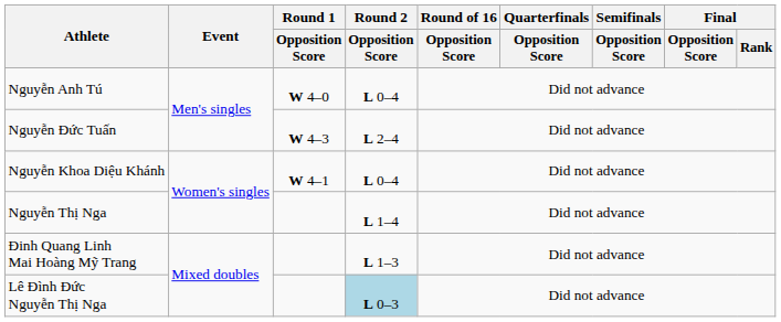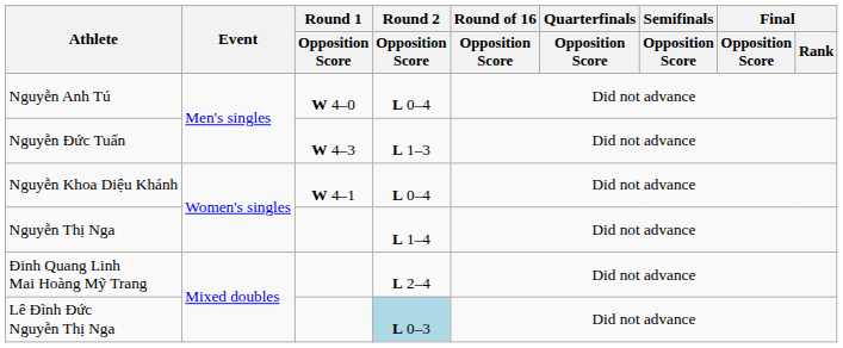 <table class=wikitable style="font-size:90%; text-align:center;">
 <tr>
 <th rowspan="2">Athlete</th>
 <th rowspan="2">Event</th>
 <th>Round 1</th>
 <th>Round 2</th>
 <th>Round of 16</th>
 <th>Quarterfinals</th>
 <th>Semifinals</th>
 <th colspan=2>Final</th>
 </tr>
 <tr style="font-size:95%">
 <th>Opposition<br>Score</th>
 <th>Opposition<br>Score</th>
 <th>Opposition<br>Score</th>
 <th>Opposition<br>Score</th>
 <th>Opposition<br>Score</th>
 <th>Opposition<br>Score</th>
 <th>Rank</th>
 </tr>
 <tr>
 <td align=left>Nguyễn Anh Tú</td>
 <td align=left rowspan=2><a href='#'>Men's singles</a></td>
 <td><br><strong>W</strong> 4–0</td>
 <td><br><strong>L</strong> 0–4</td>
 <td colspan=5>Did not advance</td>
 </tr>
 <tr>
 <td align=left>Nguyễn Đức Tuấn</td>
 <td><br><strong>W</strong> 4–3</td>
-<td><br><strong>L</strong> 2–4</td>
+<td><br><strong>L</strong> 1–3</td>
 <td colspan=5>Did not advance</td>
 </tr>
 <tr>
 <td align=left>Nguyễn Khoa Diệu Khánh</td>
 <td align=left rowspan=2><a href='#'>Women's singles</a></td>
 <td><br><strong>W</strong> 4–1</td>
 <td><br><strong>L</strong> 0–4</td>
 <td colspan=5>Did not advance</td>
 </tr>
 <tr>
 <td align=left>Nguyễn Thị Nga</td>
 <td></td>
 <td><br><strong>L</strong> 1–4</td>
 <td colspan=5>Did not advance</td>
 </tr>
 <tr>
 <td align=left>Đinh Quang Linh<br>Mai Hoàng Mỹ Trang</td>
 <td align=left rowspan=2><a href='#'>Mixed doubles</a></td>
 <td></td>
-<td><br><strong>L</strong> 1–3</td>
+<td><br><strong>L</strong> 2–4</td>
 <td colspan=5>Did not advance</td>
 </tr>
 <tr>
 <td align=left>Lê Đình Đức<br>Nguyễn Thị Nga</td>
 <td></td>
 <td style="background: lightblue;"><br><strong>L</strong> 0–3</td>
 <td colspan=5>Did not advance</td>
 </tr>
 </table>
